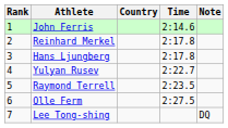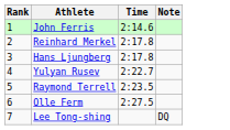 <table class="wikitable sortable">
 <tr>
 <th>Rank</th>
 <th>Athlete</th>
-<th>Country</th>
 <th>Time</th>
 <th>Note</th>
 </tr>
 <tr bgcolor=#CCFFCC>
 <td>1</td>
 <td><a href='#'>John Ferris</a></td>
-<td></td>
 <td>2:14.6</td>
 <td></td>
 </tr>
 <tr>
 <td>2</td>
 <td><a href='#'>Reinhard Merkel</a></td>
-<td></td>
 <td>2:17.8</td>
 <td></td>
 </tr>
 <tr>
 <td>3</td>
 <td><a href='#'>Hans Ljungberg</a></td>
-<td></td>
 <td>2:17.8</td>
 <td></td>
 </tr>
 <tr>
 <td>4</td>
 <td><a href='#'>Yulyan Rusev</a></td>
-<td></td>
 <td>2:22.7</td>
 <td></td>
 </tr>
 <tr>
 <td>5</td>
 <td><a href='#'>Raymond Terrell</a></td>
-<td></td>
 <td>2:23.5</td>
 <td></td>
 </tr>
 <tr>
 <td>6</td>
 <td><a href='#'>Olle Ferm</a></td>
-<td></td>
 <td>2:27.5</td>
 <td></td>
 </tr>
 <tr>
 <td>7</td>
 <td><a href='#'>Lee Tong-shing</a></td>
 <td></td>
-<td></td>
 <td>DQ</td>
 </tr>
 </table>
